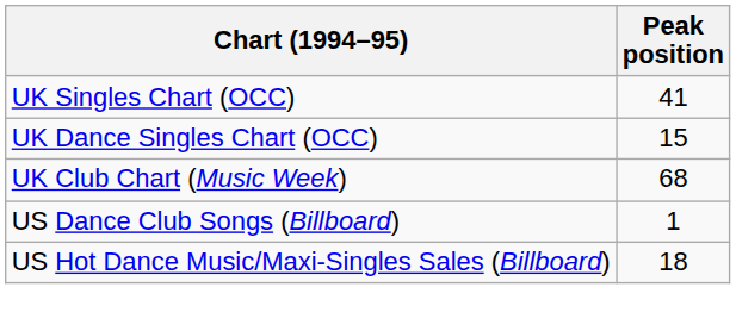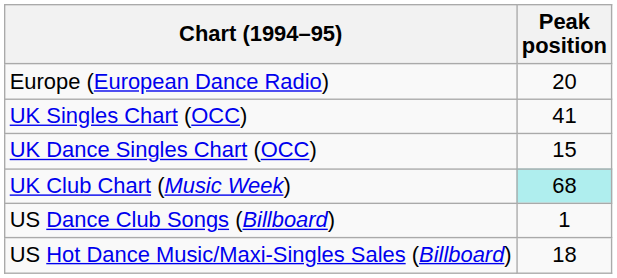 <table class="wikitable sortable">
 <tr>
 <th align="left">Chart (1994–95)</th>
 <th align="left">Peak<br>position</th>
+</tr>
+<tr>
+<td align="left">Europe (<a href='#'>European Dance Radio</a>)</td>
+<td align="center">20</td>
 </tr>
 <tr>
 <td align="left"><a href='#'>UK Singles Chart</a> (<a href='#'>OCC</a>)</td>
 <td align="center">41</td>
 </tr>
 <tr>
 <td align="left"><a href='#'>UK Dance Singles Chart</a> (<a href='#'>OCC</a>)</td>
 <td align="center">15</td>
 </tr>
 <tr>
 <td align="left"><a href='#'>UK Club Chart</a> (<em><a href='#'>Music Week</a></em>)</td>
-<td align="center">68</td>
+<td align="center" style="background: paleturquoise;">68</td>
 </tr>
 <tr>
 <td align="left">US <a href='#'>Dance Club Songs</a> (<em><a href='#'>Billboard</a></em>)</td>
 <td align="center">1</td>
 </tr>
 <tr>
 <td align="left">US <a href='#'>Hot Dance Music/Maxi-Singles Sales</a> (<em><a href='#'>Billboard</a></em>)</td>
 <td align="center">18</td>
 </tr>
 </table>
